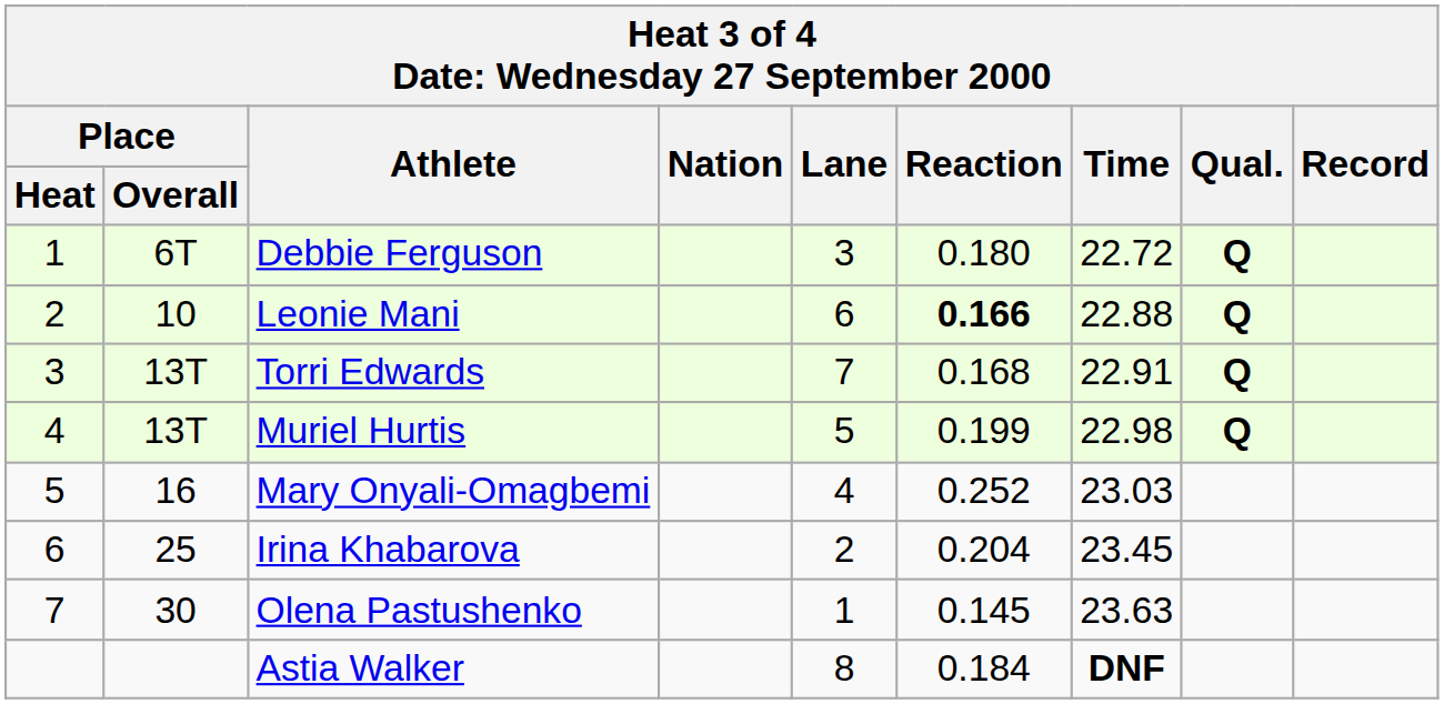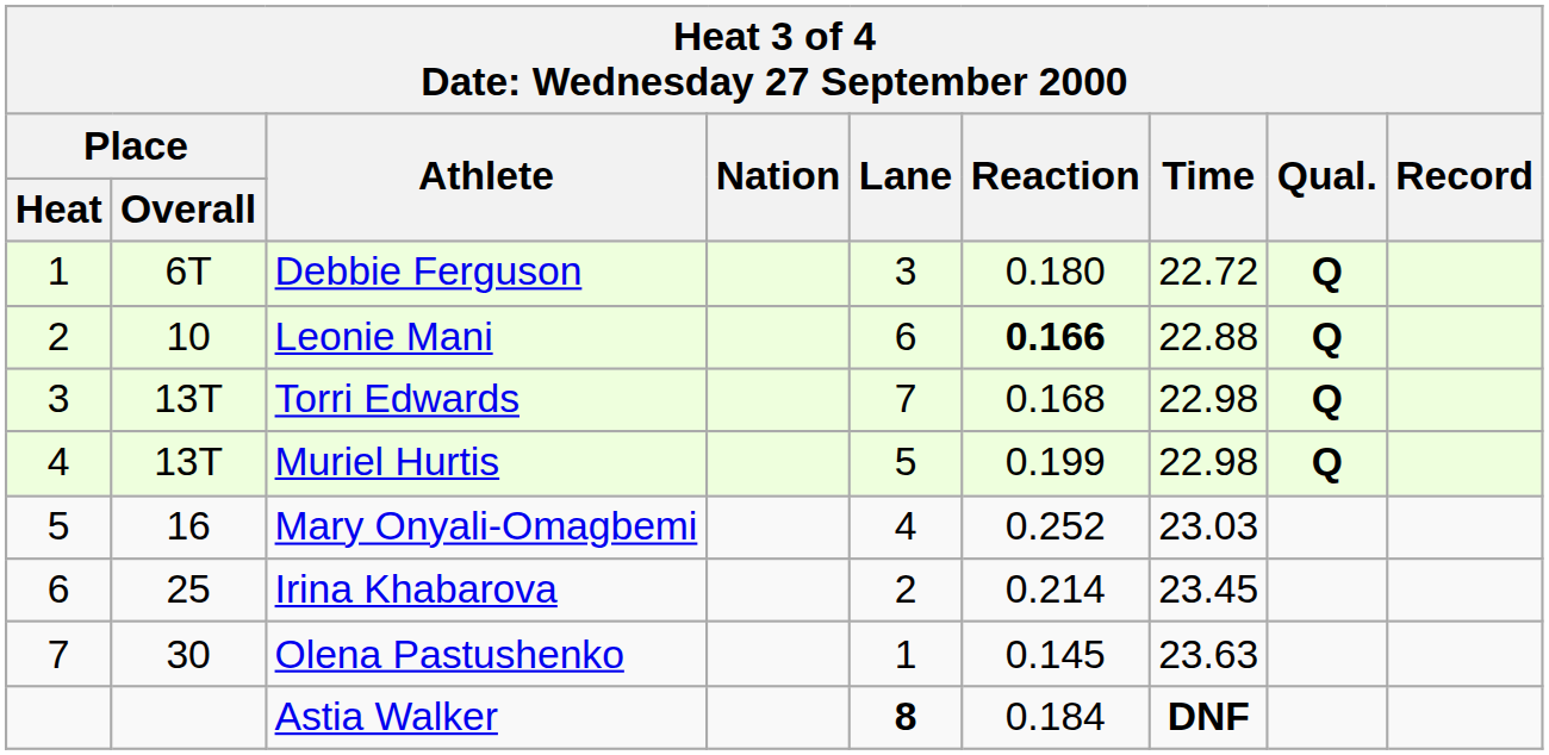 <table class="wikitable sortable">
 <tr>
 <th colspan=9>Heat 3 of 4 <br> Date: Wednesday 27 September 2000 <br></th>
 </tr>
 <tr>
 <th colspan=2>Place</th>
 <th rowspan=2>Athlete</th>
 <th rowspan=2>Nation</th>
 <th rowspan=2>Lane</th>
 <th rowspan=2>Reaction</th>
 <th rowspan=2>Time</th>
 <th rowspan=2>Qual.</th>
 <th rowspan=2>Record</th>
 </tr>
 <tr>
 <th>Heat</th>
 <th>Overall</th>
 </tr>
 <tr bgcolor = "eeffdd">
 <td align="center">1</td>
 <td align="center">6T</td>
 <td align="left"><a href='#'>Debbie Ferguson</a></td>
 <td align="left"></td>
 <td align="center">3</td>
 <td align="center">0.180</td>
 <td align="center">22.72</td>
 <td align="center"><strong>Q</strong></td>
 <td align="center"></td>
 </tr>
 <tr bgcolor = "eeffdd">
 <td align="center">2</td>
 <td align="center">10</td>
 <td align="left"><a href='#'>Leonie Mani</a></td>
 <td align="left"></td>
 <td align="center">6</td>
 <td align="center"><strong>0.166</strong></td>
 <td align="center">22.88</td>
 <td align="center"><strong>Q </strong></td>
 <td align="center"></td>
 </tr>
 <tr bgcolor = "eeffdd">
 <td align="center">3</td>
 <td align="center">13T</td>
 <td align="left"><a href='#'>Torri Edwards</a></td>
 <td align="left"></td>
 <td align="center">7</td>
 <td align="center">0.168</td>
-<td align="center">22.91</td>
+<td align="center">22.98</td>
 <td align="center"><strong>Q</strong></td>
 <td align="center"></td>
 </tr>
 <tr bgcolor = "eeffdd">
 <td align="center">4</td>
 <td align="center">13T</td>
 <td align="left"><a href='#'>Muriel Hurtis</a></td>
 <td align="left"></td>
 <td align="center">5</td>
 <td align="center">0.199</td>
 <td align="center">22.98</td>
 <td align="center"><strong>Q</strong></td>
 <td align="center"></td>
 </tr>
 <tr>
 <td align="center">5</td>
 <td align="center">16</td>
 <td align="left"><a href='#'>Mary Onyali-Omagbemi</a></td>
 <td align="left"></td>
 <td align="center">4</td>
 <td align="center">0.252</td>
 <td align="center">23.03</td>
 <td align="center"></td>
 <td align="center"></td>
 </tr>
 <tr>
 <td align="center">6</td>
 <td align="center">25</td>
 <td align="left"><a href='#'>Irina Khabarova</a></td>
 <td align="left"></td>
 <td align="center">2</td>
-<td align="center">0.204</td>
+<td align="center">0.214</td>
 <td align="center">23.45</td>
 <td align="center"></td>
 <td align="center"></td>
 </tr>
 <tr>
 <td align="center">7</td>
 <td align="center">30</td>
 <td align="left"><a href='#'>Olena Pastushenko</a></td>
 <td align="left"></td>
 <td align="center">1</td>
 <td align="center">0.145</td>
 <td align="center">23.63</td>
 <td align="center"></td>
 <td align="center"></td>
 </tr>
 <tr>
 <td align="center"></td>
 <td align="center"></td>
 <td align="left"><a href='#'>Astia Walker</a></td>
 <td align="left"></td>
-<td align="center">8</td>
+<td align="center"><strong>8</strong></td>
 <td align="center">0.184</td>
 <td align="center"><strong>DNF </strong></td>
 <td align="center"></td>
 <td align="center"></td>
 </tr>
 </table>
